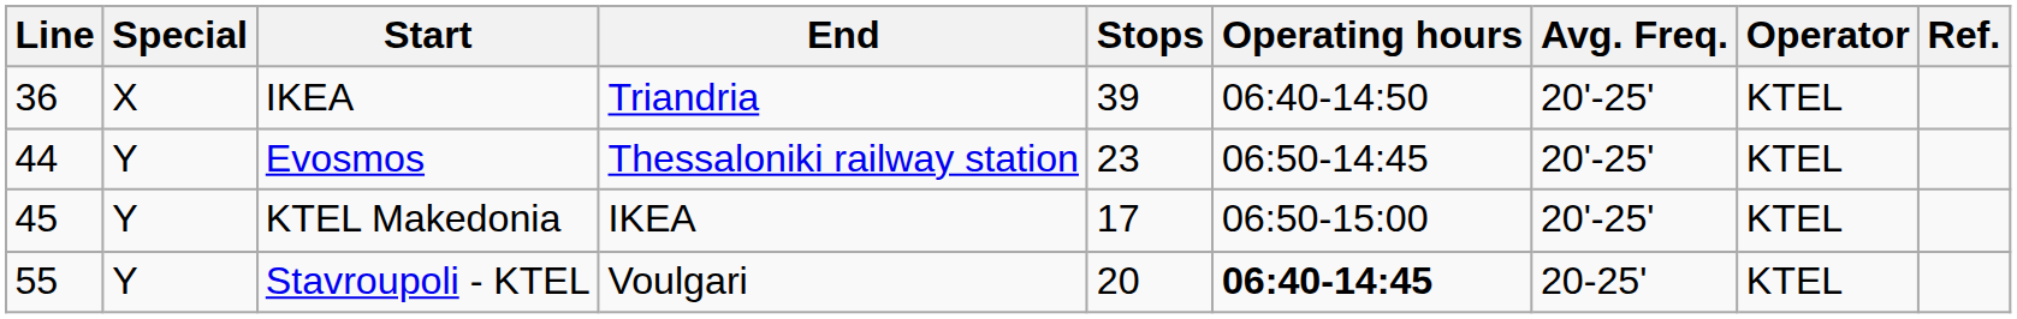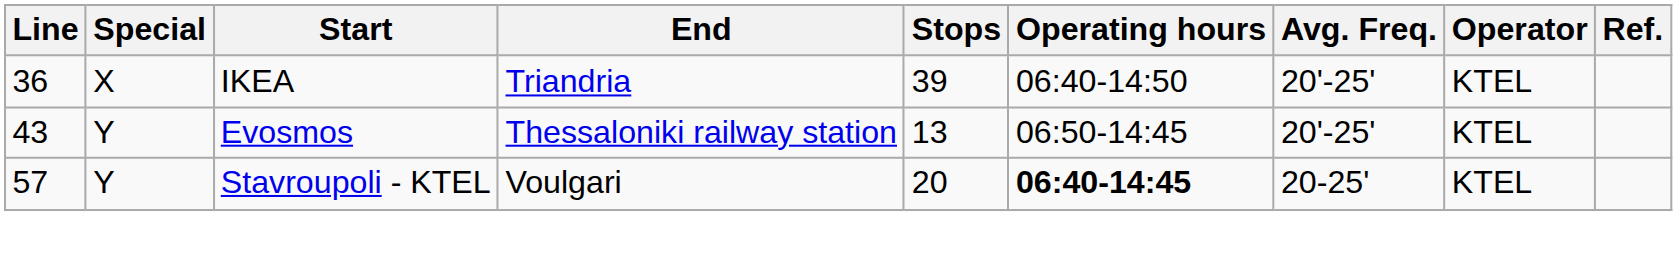 <table class="wikitable">
 <tr>
 <th>Line</th>
 <th>Special</th>
 <th>Start</th>
 <th>End</th>
 <th>Stops</th>
 <th>Operating hours</th>
 <th>Avg. Freq.</th>
 <th>Operator</th>
 <th>Ref.</th>
 </tr>
 <tr>
 <td>36</td>
 <td>Χ</td>
 <td>IKEA</td>
 <td><a href='#'>Triandria</a></td>
 <td>39</td>
 <td>06:40-14:50</td>
 <td>20'-25'</td>
 <td>KTEL</td>
 <td></td>
 </tr>
 <tr>
-<td>44</td>
+<td>43</td>
 <td>Y</td>
 <td><a href='#'>Evosmos</a></td>
 <td><a href='#'>Thessaloniki railway station</a></td>
-<td>23</td>
+<td>13</td>
 <td>06:50-14:45</td>
 <td>20'-25'</td>
 <td>KTEL</td>
 <td></td>
 </tr>
 <tr>
-<td>45</td>
-<td>Y</td>
-<td>KTEL Makedonia</td>
-<td>IKEA</td>
-<td>17</td>
-<td>06:50-15:00</td>
-<td>20'-25'</td>
-<td>KTEL</td>
-<td></td>
-</tr>
-<tr>
-<td>55</td>
+<td>57</td>
 <td>Y</td>
 <td><a href='#'>Stavroupoli</a> - KTEL</td>
 <td>Voulgari</td>
 <td>20</td>
 <td><strong>06:40-14:45</strong></td>
 <td>20-25'</td>
 <td>KTEL</td>
 <td></td>
 </tr>
 </table>
